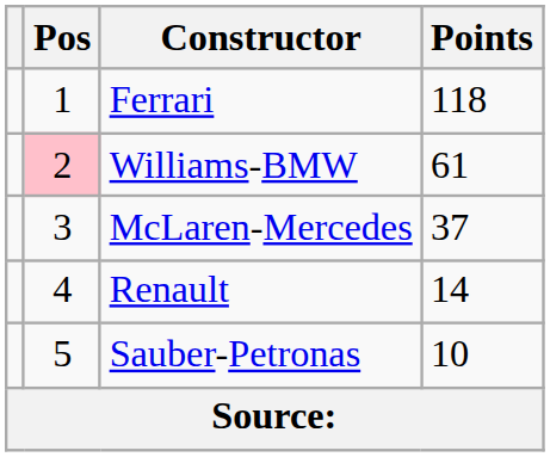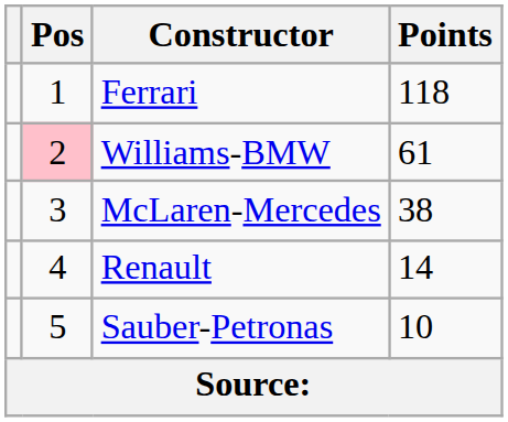 <table class="wikitable" style="font-size: 85%;">
 <tr>
 <th></th>
 <th>Pos</th>
 <th>Constructor</th>
 <th>Points</th>
 </tr>
 <tr>
 <td></td>
 <td align="center">1</td>
 <td> <a href='#'>Ferrari</a></td>
 <td>118</td>
 </tr>
 <tr>
 <td></td>
 <td align="center" style="background: pink;">2</td>
 <td> <a href='#'>Williams</a>-<a href='#'>BMW</a></td>
 <td>61</td>
 </tr>
 <tr>
 <td></td>
 <td align="center">3</td>
 <td> <a href='#'>McLaren</a>-<a href='#'>Mercedes</a></td>
-<td>37</td>
+<td>38</td>
 </tr>
 <tr>
 <td></td>
 <td align="center">4</td>
 <td> <a href='#'>Renault</a></td>
 <td>14</td>
 </tr>
 <tr>
 <td></td>
 <td align="center">5</td>
 <td> <a href='#'>Sauber</a>-<a href='#'>Petronas</a></td>
 <td>10</td>
 </tr>
 <tr>
 <th colspan=4>Source: </th>
 </tr>
 </table>
